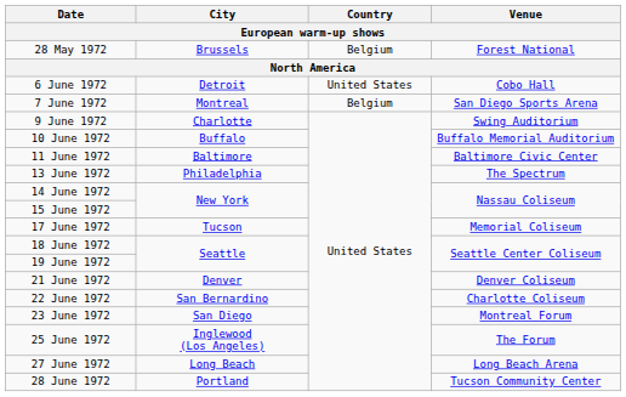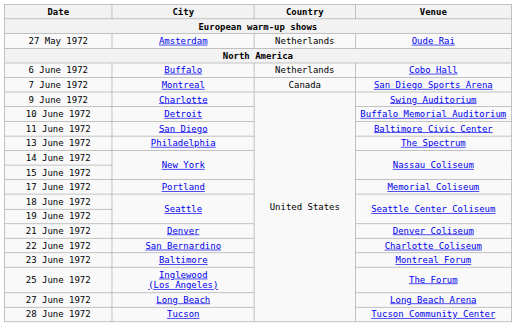 <table class="wikitable" style="text-align:center;">
 <tr>
 <th style="width:150px;">Date</th>
 <th style="width:200px;">City</th>
 <th style="width:140px;">Country</th>
 <th style="width:220px;">Venue</th>
 </tr>
 <tr>
 <th colspan="4">European warm-up shows</th>
 </tr>
 <tr>
-<td>28 May 1972</td>
-<td><a href='#'>Brussels</a></td>
-<td>Belgium</td>
-<td><a href='#'>Forest National</a></td>
+<td>27 May 1972</td>
+<td><a href='#'>Amsterdam</a></td>
+<td>Netherlands</td>
+<td><a href='#'>Oude Rai</a></td>
 </tr>
 <tr>
 <th colspan="4">North America</th>
 </tr>
 <tr>
 <td>6 June 1972</td>
-<td><a href='#'>Detroit</a></td>
-<td>United States</td>
+<td><a href='#'>Buffalo</a></td>
+<td>Netherlands</td>
 <td><a href='#'>Cobo Hall</a></td>
 </tr>
 <tr>
 <td>7 June 1972</td>
 <td><a href='#'>Montreal</a></td>
-<td>Belgium</td>
+<td>Canada</td>
 <td><a href='#'>San Diego Sports Arena</a></td>
 </tr>
 <tr>
 <td>9 June 1972</td>
 <td><a href='#'>Charlotte</a></td>
 <td rowspan="15">United States</td>
 <td><a href='#'>Swing Auditorium</a></td>
 </tr>
 <tr>
 <td>10 June 1972</td>
-<td><a href='#'>Buffalo</a></td>
+<td><a href='#'>Detroit</a></td>
 <td><a href='#'>Buffalo Memorial Auditorium</a></td>
 </tr>
 <tr>
 <td>11 June 1972</td>
-<td><a href='#'>Baltimore</a></td>
+<td><a href='#'>San Diego</a></td>
 <td><a href='#'>Baltimore Civic Center</a></td>
 </tr>
 <tr>
 <td>13 June 1972</td>
 <td><a href='#'>Philadelphia</a></td>
 <td><a href='#'>The Spectrum</a></td>
 </tr>
 <tr>
 <td>14 June 1972</td>
 <td rowspan="2"><a href='#'>New York</a></td>
 <td rowspan="2"><a href='#'>Nassau Coliseum</a></td>
 </tr>
 <tr>
 <td>15 June 1972</td>
 </tr>
 <tr>
 <td>17 June 1972</td>
-<td><a href='#'>Tucson</a></td>
+<td><a href='#'>Portland</a></td>
 <td><a href='#'>Memorial Coliseum</a></td>
 </tr>
 <tr>
 <td>18 June 1972</td>
 <td rowspan="2"><a href='#'>Seattle</a></td>
 <td rowspan="2"><a href='#'>Seattle Center Coliseum</a></td>
 </tr>
 <tr>
 <td>19 June 1972</td>
 </tr>
 <tr>
 <td>21 June 1972</td>
 <td><a href='#'>Denver</a></td>
 <td><a href='#'>Denver Coliseum</a></td>
 </tr>
 <tr>
 <td>22 June 1972</td>
 <td><a href='#'>San Bernardino</a></td>
 <td><a href='#'>Charlotte Coliseum</a></td>
 </tr>
 <tr>
 <td>23 June 1972</td>
-<td><a href='#'>San Diego</a></td>
+<td><a href='#'>Baltimore</a></td>
 <td><a href='#'>Montreal Forum</a></td>
 </tr>
 <tr>
 <td>25 June 1972</td>
 <td><a href='#'>Inglewood<br>(Los Angeles)</a></td>
 <td><a href='#'>The Forum</a></td>
 </tr>
 <tr>
 <td>27 June 1972</td>
 <td><a href='#'>Long Beach</a></td>
 <td><a href='#'>Long Beach Arena</a></td>
 </tr>
 <tr>
 <td>28 June 1972</td>
-<td><a href='#'>Portland</a></td>
+<td><a href='#'>Tucson</a></td>
 <td><a href='#'>Tucson Community Center</a></td>
 </tr>
 </table>
